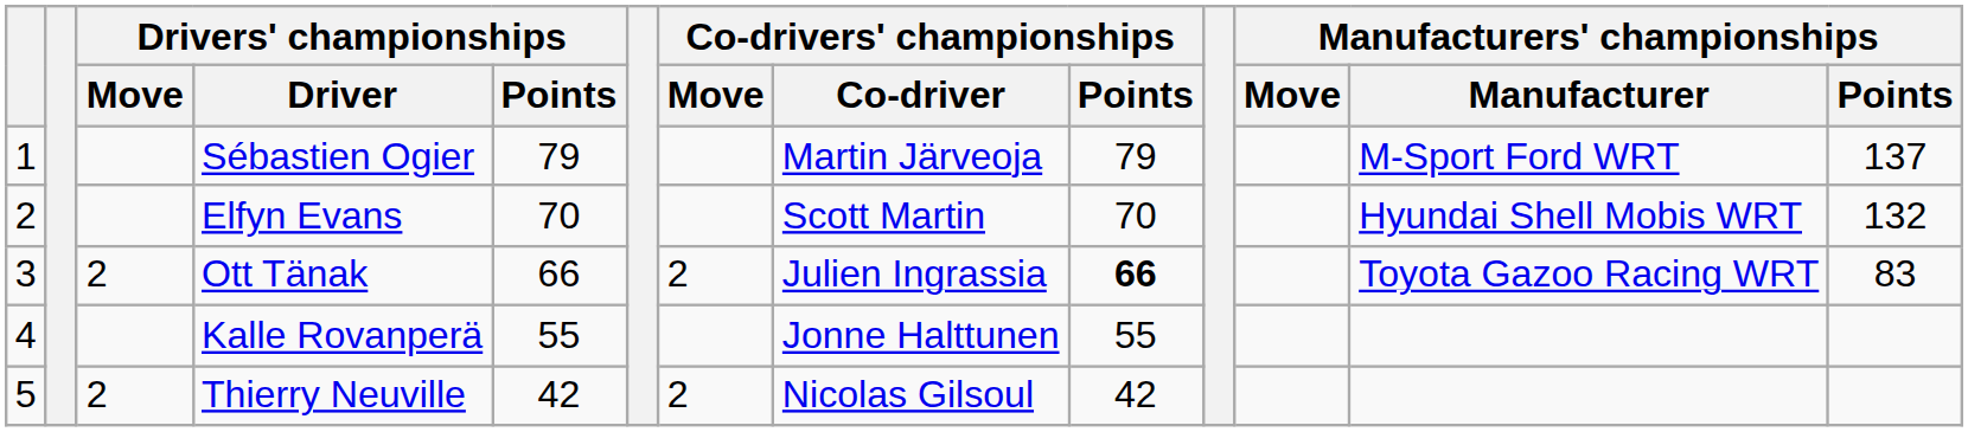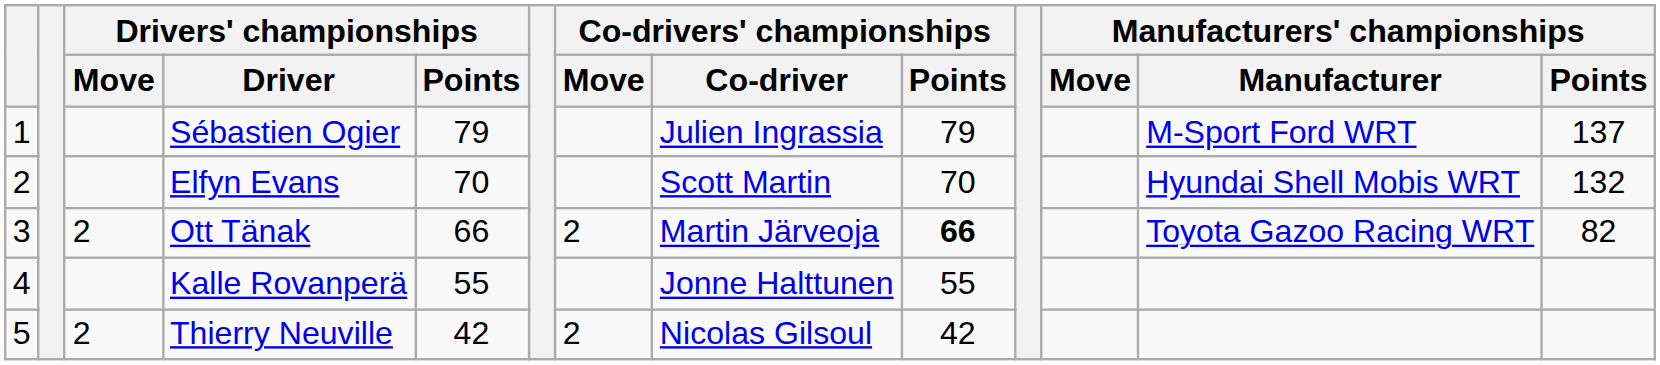 <table class="wikitable" style="font-size:85%;">
 <tr>
 <th rowspan="2"></th>
 <th rowspan="7" style="width:5px;"></th>
 <th colspan="3">Drivers' championships</th>
 <th rowspan="7" style="width:5px;"></th>
 <th colspan="3" nowrap>Co-drivers' championships</th>
 <th rowspan="7" style="width:5px;"></th>
 <th colspan="3" nowrap>Manufacturers' championships</th>
 </tr>
 <tr>
 <th>Move</th>
 <th>Driver</th>
 <th>Points</th>
 <th>Move</th>
 <th>Co-driver</th>
 <th>Points</th>
 <th>Move</th>
 <th>Manufacturer</th>
 <th>Points</th>
 </tr>
 <tr>
 <td align="center">1</td>
 <td></td>
 <td nowrap><a href='#'>Sébastien Ogier</a></td>
 <td align="center">79</td>
 <td></td>
-<td><a href='#'>Martin Järveoja</a></td>
+<td><a href='#'>Julien Ingrassia</a></td>
 <td align="center">79</td>
 <td></td>
 <td><a href='#'>M-Sport Ford WRT</a></td>
 <td align="center">137</td>
 </tr>
 <tr>
 <td align="center">2</td>
 <td></td>
 <td><a href='#'>Elfyn Evans</a></td>
 <td align="center">70</td>
 <td></td>
 <td><a href='#'>Scott Martin</a></td>
 <td align="center">70</td>
 <td></td>
 <td nowrap><a href='#'>Hyundai Shell Mobis WRT</a></td>
 <td align="center">132</td>
 </tr>
 <tr>
 <td align="center">3</td>
 <td> 2</td>
 <td><a href='#'>Ott Tänak</a></td>
 <td align="center">66</td>
 <td> 2</td>
-<td><a href='#'>Julien Ingrassia</a></td>
+<td><a href='#'>Martin Järveoja</a></td>
 <td align="center"><strong>66</strong></td>
 <td></td>
 <td nowrap><a href='#'>Toyota Gazoo Racing WRT</a></td>
-<td align="center">83</td>
+<td align="center">82</td>
 </tr>
 <tr>
 <td align="center">4</td>
 <td></td>
 <td nowrap><a href='#'>Kalle Rovanperä</a></td>
 <td align="center">55</td>
 <td></td>
 <td nowrap><a href='#'>Jonne Halttunen</a></td>
 <td align="center">55</td>
 <td></td>
 <td></td>
 <td></td>
 </tr>
 <tr>
 <td align="center">5</td>
 <td> 2</td>
 <td><a href='#'>Thierry Neuville</a></td>
 <td align="center">42</td>
 <td> 2</td>
 <td><a href='#'>Nicolas Gilsoul</a></td>
 <td align="center">42</td>
 <td></td>
 <td></td>
 <td></td>
 </tr>
 </table>
